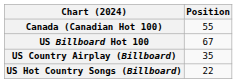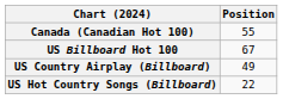 <table class="wikitable sortable plainrowheaders" style="text-align:center">
 <tr>
 <th scope="col">Chart (2024)</th>
 <th scope="col">Position</th>
 </tr>
 <tr>
 <th scope="row">Canada (Canadian Hot 100)</th>
 <td>55</td>
 </tr>
 <tr>
 <th scope="row">US <em>Billboard</em> Hot 100</th>
 <td>67</td>
 </tr>
 <tr>
 <th scope="row">US Country Airplay (<em>Billboard</em>)</th>
-<td>35</td>
+<td>49</td>
 </tr>
 <tr>
 <th scope="row">US Hot Country Songs (<em>Billboard</em>)</th>
 <td>22</td>
 </tr>
 </table>
